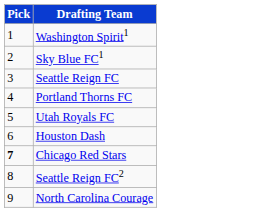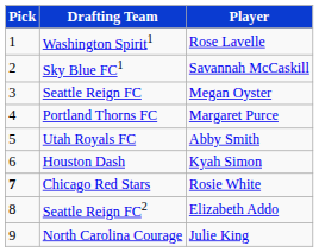 <table class="wikitable sortable">
 <tr>
 <th style="background:#0A3BD1; color:#fff;" scope="col">Pick</th>
 <th style="background:#0A3BD1; color:#fff;" scope="col">Drafting Team</th>
+<th style="background:#0A3BD1; color:#fff;" scope="col">Player</th>
 </tr>
 <tr>
 <td>1</td>
 <td><a href='#'>Washington Spirit</a><sup>1</sup></td>
+<td><a href='#'>Rose Lavelle</a></td>
 </tr>
 <tr>
 <td>2</td>
 <td><a href='#'>Sky Blue FC</a><sup>1</sup></td>
+<td><a href='#'>Savannah McCaskill</a></td>
 </tr>
 <tr>
 <td>3</td>
 <td><a href='#'>Seattle Reign FC</a></td>
+<td><a href='#'>Megan Oyster</a></td>
 </tr>
 <tr>
 <td>4</td>
 <td><a href='#'>Portland Thorns FC</a></td>
+<td><a href='#'>Margaret Purce</a></td>
 </tr>
 <tr>
 <td>5</td>
 <td><a href='#'>Utah Royals FC</a></td>
+<td><a href='#'>Abby Smith</a></td>
 </tr>
 <tr>
 <td>6</td>
 <td><a href='#'>Houston Dash</a></td>
+<td><a href='#'>Kyah Simon</a></td>
 </tr>
 <tr>
 <td><strong>7</strong></td>
 <td><a href='#'>Chicago Red Stars</a></td>
+<td><a href='#'>Rosie White</a></td>
 </tr>
 <tr>
 <td>8</td>
 <td><a href='#'>Seattle Reign FC</a><sup>2</sup></td>
+<td><a href='#'>Elizabeth Addo</a></td>
 </tr>
 <tr>
 <td>9</td>
 <td><a href='#'>North Carolina Courage</a></td>
+<td><a href='#'>Julie King</a></td>
 </tr>
 </table>
